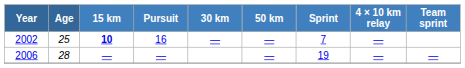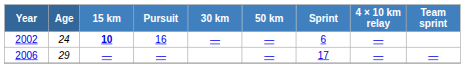 <table class="wikitable" style="font-size:95%; text-align:center; border:grey solid 1px; border-collapse:collapse; background:#ffffff;">
 <tr>
 <th style="background-color:#369; color:white; width:60px;"> Year </th>
 <th style="background-color:#369; color:white; width:40px;"> Age </th>
 <th style="background-color:#4180be; color:white; width:75px;"> 15 km </th>
 <th style="background-color:#4180be; color:white; width:75px;"> Pursuit </th>
 <th style="background-color:#4180be; color:white; width:75px;"> 30 km </th>
 <th style="background-color:#4180be; color:white; width:75px;"> 50 km </th>
 <th style="background-color:#4180be; color:white; width:75px;"> Sprint </th>
 <th style="background-color:#4180be; color:white; width:75px;"> 4 × 10 km <br> relay </th>
 <th style="background-color:#4180be; color:white; width:75px;"> Team <br> sprint </th>
 </tr>
 <tr>
 <td><a href='#'>2002</a></td>
-<td><em>25</em></td>
+<td><em>24</em></td>
 <td><strong><a href='#'>10</a></strong></td>
 <td><a href='#'>16</a></td>
 <td><a href='#'>—</a></td>
 <td><a href='#'>—</a></td>
-<td><a href='#'>7</a></td>
+<td><a href='#'>6</a></td>
 <td><a href='#'>—</a></td>
 <td></td>
 </tr>
 <tr>
 <td><a href='#'>2006</a></td>
-<td><em>28</em></td>
+<td><em>29</em></td>
 <td><a href='#'>—</a></td>
 <td><a href='#'>—</a></td>
 <td></td>
 <td><a href='#'>—</a></td>
-<td><a href='#'>19</a></td>
+<td><a href='#'>17</a></td>
 <td><a href='#'>—</a></td>
 <td><a href='#'>—</a></td>
 </tr>
 <tr>
 </tr>
 </table>
